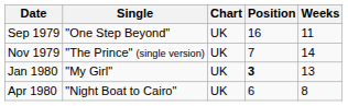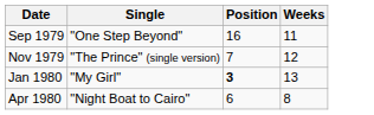 <table class="wikitable">
 <tr>
 <th>Date</th>
 <th>Single</th>
-<th>Chart</th>
 <th>Position</th>
 <th>Weeks</th>
 </tr>
 <tr>
 <td>Sep 1979</td>
 <td>"One Step Beyond"</td>
-<td>UK</td>
 <td>16</td>
 <td>11</td>
 </tr>
 <tr>
 <td>Nov 1979</td>
 <td>"The Prince" <small>(single version)</small></td>
-<td>UK</td>
 <td>7</td>
-<td>14</td>
+<td>12</td>
 </tr>
 <tr>
 <td>Jan 1980</td>
 <td>"My Girl"</td>
-<td>UK</td>
 <td><strong>3</strong></td>
 <td>13</td>
 </tr>
 <tr>
 <td>Apr 1980</td>
 <td>"Night Boat to Cairo"</td>
-<td>UK</td>
 <td>6</td>
 <td>8</td>
 </tr>
 </table>
